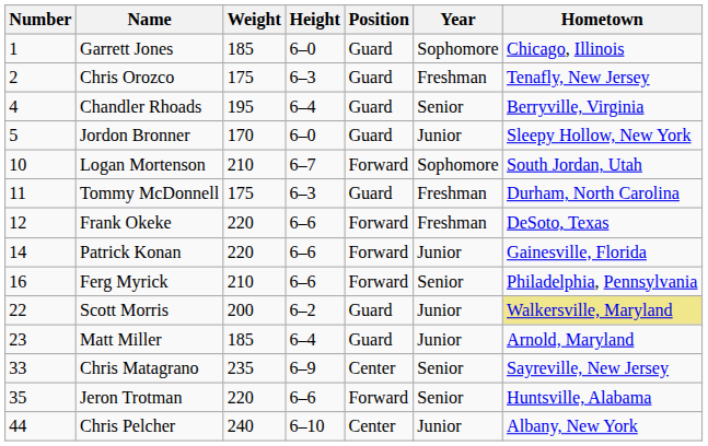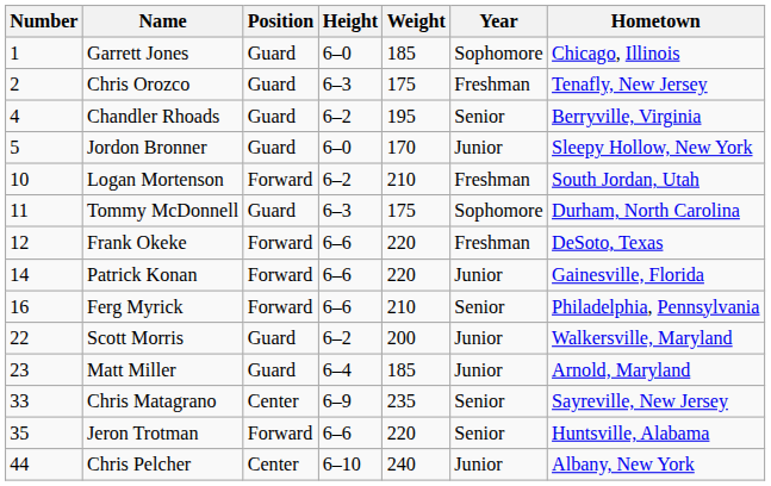 <table class="wikitable" style="font-size: 95%;">
 <tr>
 <th>Number</th>
 <th>Name</th>
+<th>Position</th>
+<th>Height</th>
 <th>Weight</th>
-<th>Height</th>
-<th>Position</th>
 <th>Year</th>
 <th>Hometown</th>
 </tr>
 <tr>
 <td>1</td>
 <td>Garrett Jones</td>
+<td>Guard</td>
+<td>6–0</td>
 <td>185</td>
-<td>6–0</td>
-<td>Guard</td>
 <td>Sophomore</td>
 <td><a href='#'>Chicago</a>, <a href='#'>Illinois</a></td>
 </tr>
 <tr>
 <td>2</td>
 <td>Chris Orozco</td>
+<td>Guard</td>
+<td>6–3</td>
 <td>175</td>
-<td>6–3</td>
-<td>Guard</td>
 <td>Freshman</td>
 <td><a href='#'>Tenafly, New Jersey</a></td>
 </tr>
 <tr>
 <td>4</td>
 <td>Chandler Rhoads</td>
+<td>Guard</td>
+<td>6–2</td>
 <td>195</td>
-<td>6–4</td>
-<td>Guard</td>
 <td>Senior</td>
 <td><a href='#'>Berryville, Virginia</a></td>
 </tr>
 <tr>
 <td>5</td>
 <td>Jordon Bronner</td>
+<td>Guard</td>
+<td>6–0</td>
 <td>170</td>
-<td>6–0</td>
-<td>Guard</td>
 <td>Junior</td>
 <td><a href='#'>Sleepy Hollow, New York</a></td>
 </tr>
 <tr>
 <td>10</td>
 <td>Logan Mortenson</td>
+<td>Forward</td>
+<td>6–2</td>
 <td>210</td>
-<td>6–7</td>
-<td>Forward</td>
-<td>Sophomore</td>
+<td>Freshman</td>
 <td><a href='#'>South Jordan, Utah</a></td>
 </tr>
 <tr>
 <td>11</td>
 <td>Tommy McDonnell</td>
+<td>Guard</td>
+<td>6–3</td>
 <td>175</td>
-<td>6–3</td>
-<td>Guard</td>
-<td>Freshman</td>
+<td>Sophomore</td>
 <td><a href='#'>Durham, North Carolina</a></td>
 </tr>
 <tr>
 <td>12</td>
 <td>Frank Okeke</td>
+<td>Forward</td>
+<td>6–6</td>
 <td>220</td>
-<td>6–6</td>
-<td>Forward</td>
 <td>Freshman</td>
 <td><a href='#'>DeSoto, Texas</a></td>
 </tr>
 <tr>
 <td>14</td>
 <td>Patrick Konan</td>
+<td>Forward</td>
+<td>6–6</td>
 <td>220</td>
-<td>6–6</td>
-<td>Forward</td>
 <td>Junior</td>
 <td><a href='#'>Gainesville, Florida</a></td>
 </tr>
 <tr>
 <td>16</td>
 <td>Ferg Myrick</td>
+<td>Forward</td>
+<td>6–6</td>
 <td>210</td>
-<td>6–6</td>
-<td>Forward</td>
 <td>Senior</td>
 <td><a href='#'>Philadelphia</a>, <a href='#'>Pennsylvania</a></td>
 </tr>
 <tr>
 <td>22</td>
 <td>Scott Morris</td>
+<td>Guard</td>
+<td>6–2</td>
 <td>200</td>
-<td>6–2</td>
-<td>Guard</td>
 <td>Junior</td>
-<td style="background: khaki;"><a href='#'>Walkersville, Maryland</a></td>
+<td><a href='#'>Walkersville, Maryland</a></td>
 </tr>
 <tr>
 <td>23</td>
 <td>Matt Miller</td>
+<td>Guard</td>
+<td>6–4</td>
 <td>185</td>
-<td>6–4</td>
-<td>Guard</td>
 <td>Junior</td>
 <td><a href='#'>Arnold, Maryland</a></td>
 </tr>
 <tr>
 <td>33</td>
 <td>Chris Matagrano</td>
+<td>Center</td>
+<td>6–9</td>
 <td>235</td>
-<td>6–9</td>
-<td>Center</td>
 <td>Senior</td>
 <td><a href='#'>Sayreville, New Jersey</a></td>
 </tr>
 <tr>
 <td>35</td>
 <td>Jeron Trotman</td>
+<td>Forward</td>
+<td>6–6</td>
 <td>220</td>
-<td>6–6</td>
-<td>Forward</td>
 <td>Senior</td>
 <td><a href='#'>Huntsville, Alabama</a></td>
 </tr>
 <tr>
 <td>44</td>
 <td>Chris Pelcher</td>
+<td>Center</td>
+<td>6–10</td>
 <td>240</td>
-<td>6–10</td>
-<td>Center</td>
 <td>Junior</td>
 <td><a href='#'>Albany, New York</a></td>
 </tr>
 </table>
